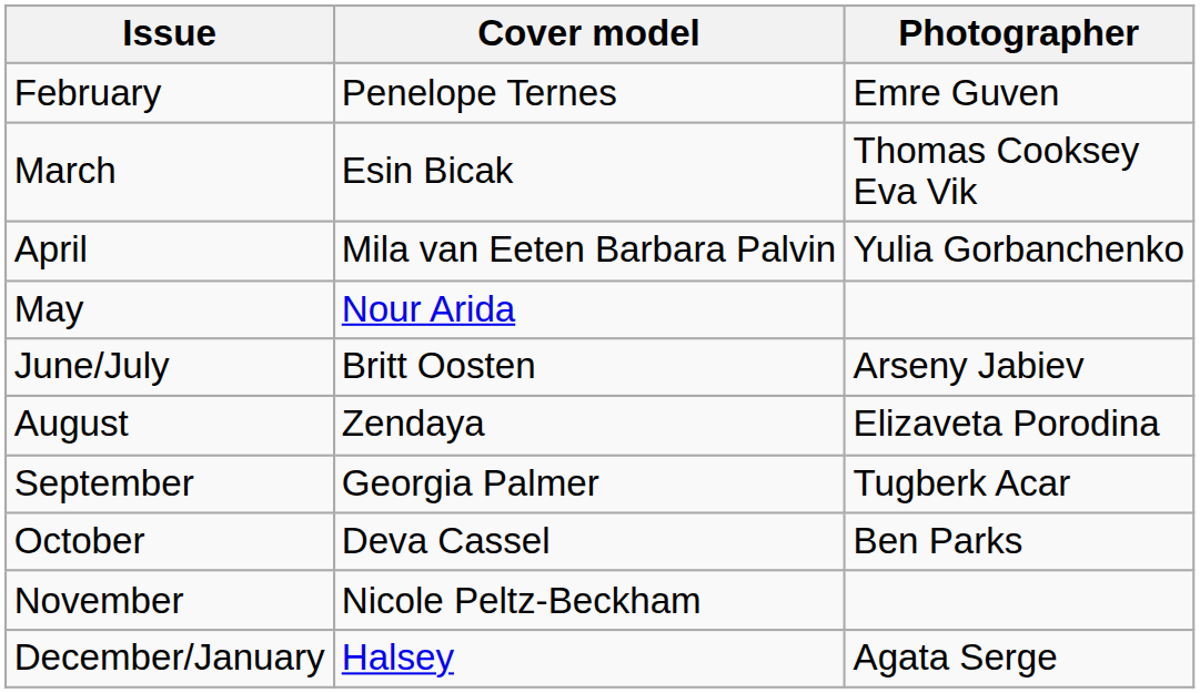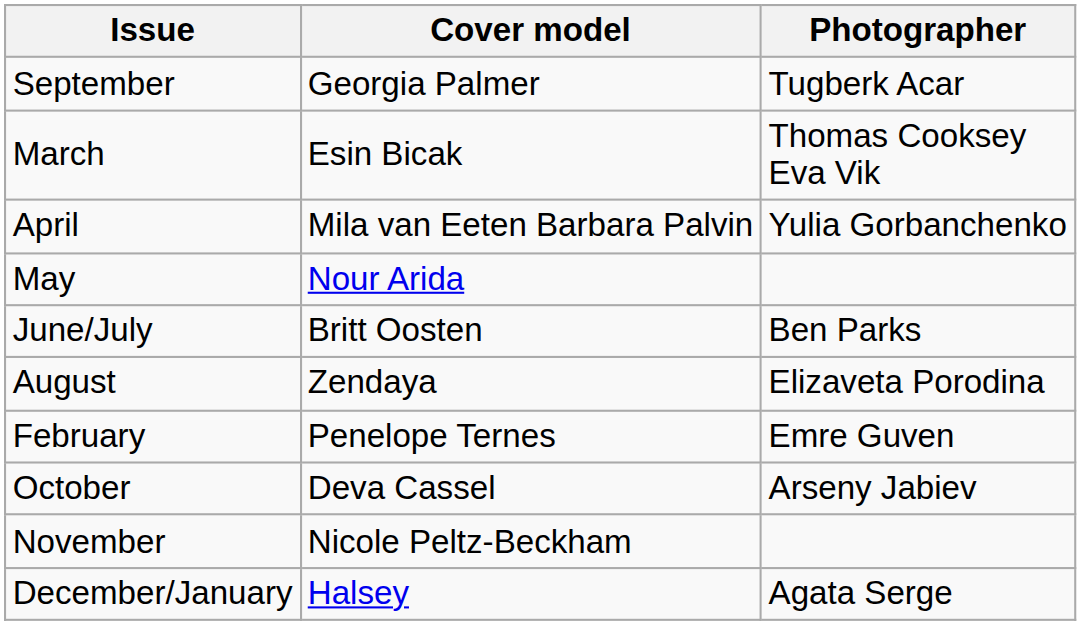 <table class="wikitable">
 <tr>
 <th>Issue</th>
 <th>Cover model</th>
 <th>Photographer</th>
 </tr>
 <tr>
-<td>February</td>
-<td>Penelope Ternes</td>
-<td>Emre Guven</td>
+<td>September</td>
+<td>Georgia Palmer</td>
+<td>Tugberk Acar</td>
 </tr>
 <tr>
 <td>March</td>
 <td>Esin Bicak</td>
 <td>Thomas Cooksey<br>Eva Vik</td>
 </tr>
 <tr>
 <td>April</td>
 <td>Mila van Eeten Barbara Palvin</td>
 <td>Yulia Gorbanchenko</td>
 </tr>
 <tr>
 <td>May</td>
 <td><a href='#'>Nour Arida</a></td>
 <td></td>
 </tr>
 <tr>
 <td>June/July</td>
 <td>Britt Oosten</td>
-<td>Arseny Jabiev</td>
+<td>Ben Parks</td>
 </tr>
 <tr>
 <td>August</td>
 <td>Zendaya</td>
 <td>Elizaveta Porodina</td>
 </tr>
 <tr>
-<td>September</td>
-<td>Georgia Palmer</td>
-<td>Tugberk Acar</td>
+<td>February</td>
+<td>Penelope Ternes</td>
+<td>Emre Guven</td>
 </tr>
 <tr>
 <td>October</td>
 <td>Deva Cassel</td>
-<td>Ben Parks</td>
+<td>Arseny Jabiev</td>
 </tr>
 <tr>
 <td>November</td>
 <td>Nicole Peltz-Beckham</td>
 <td></td>
 </tr>
 <tr>
 <td>December/January</td>
 <td><a href='#'>Halsey</a></td>
 <td>Agata Serge</td>
 </tr>
 </table>
